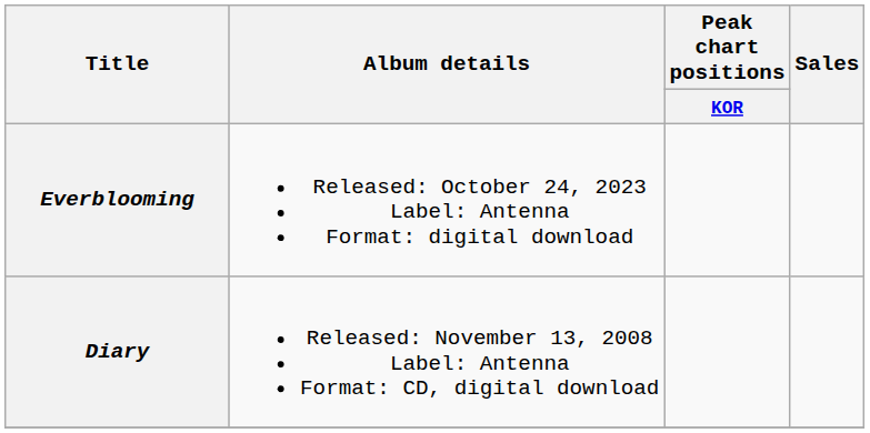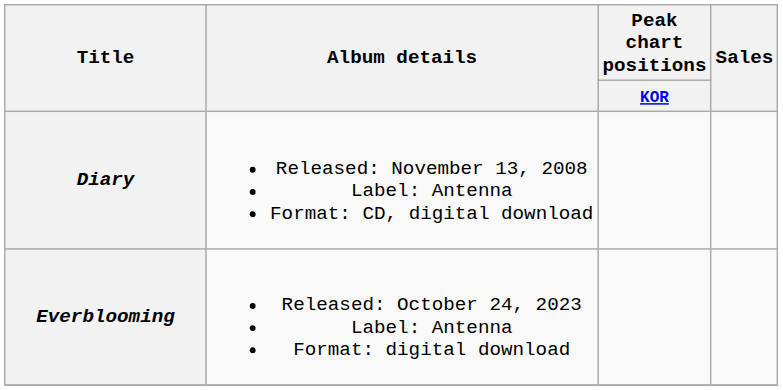 <table class="wikitable plainrowheaders" style="text-align:center;">
 <tr>
 <th scope="col" rowspan="2" style="width:10em;">Title</th>
 <th scope="col" rowspan="2">Album details</th>
 <th scope="col" colspan="1" style="width:5em;">Peak chart positions</th>
 <th scope="col" rowspan="2">Sales</th>
 </tr>
 <tr>
 <th><small><a href='#'>KOR</a></small><br></th>
 </tr>
 <tr>
+<th scope="row"><em>Diary</em></th>
+<td><br><ul><li>Released: November 13, 2008</li><li>Label: Antenna</li><li>Format: CD, digital download</li></ul></td>
+<td></td>
+<td></td>
+</tr>
+<tr>
 <th scope="row"><em>Everblooming</em></th>
 <td><br><ul><li>Released: October 24, 2023</li><li>Label: Antenna</li><li>Format: digital download</li></ul></td>
 <td></td>
 <td></td>
 </tr>
 <tr>
-<th scope="row"><em>Diary</em></th>
-<td><br><ul><li>Released: November 13, 2008</li><li>Label: Antenna</li><li>Format: CD, digital download</li></ul></td>
-<td></td>
-<td></td>
-</tr>
-<tr>
 </tr>
 </table>
